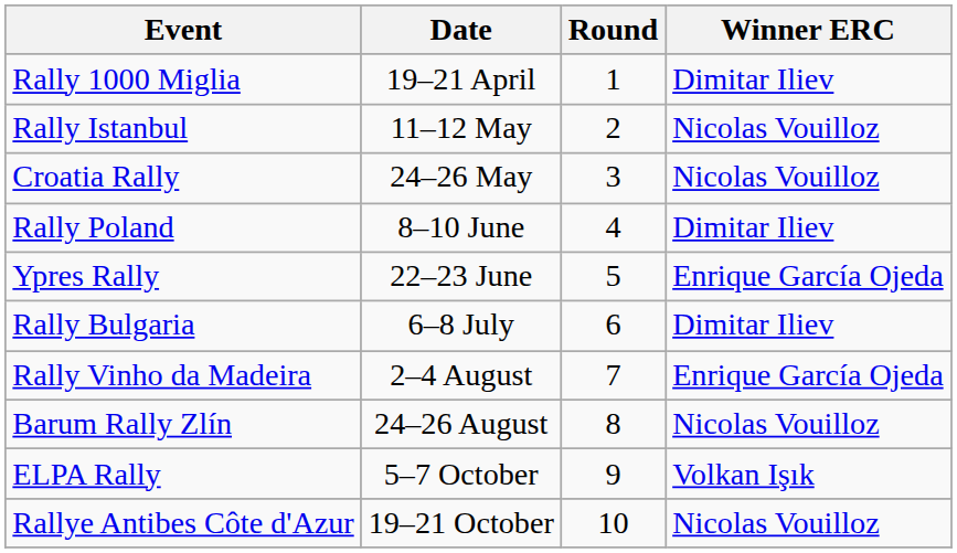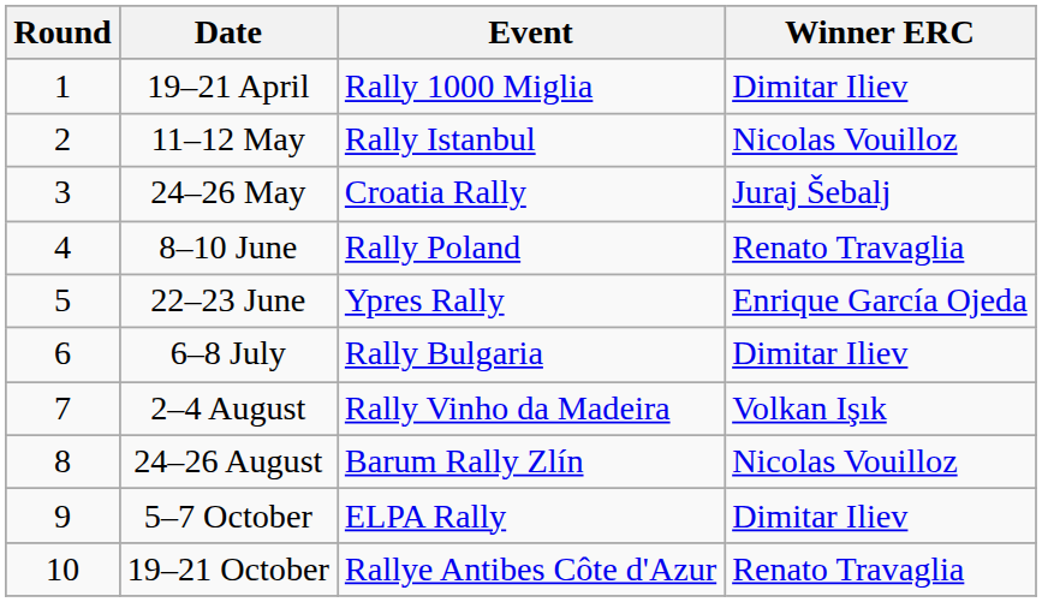 <table class="wikitable" style="text-align:center;">
 <tr>
+<th>Round</th>
+<th>Date</th>
 <th>Event</th>
-<th>Date</th>
-<th>Round</th>
 <th>Winner ERC</th>
 </tr>
 <tr>
+<td>1</td>
+<td>19–21 April</td>
 <td align=left> <a href='#'>Rally 1000 Miglia</a></td>
-<td>19–21 April</td>
-<td>1</td>
 <td align=left> <a href='#'>Dimitar Iliev</a></td>
 </tr>
 <tr>
+<td>2</td>
+<td>11–12 May</td>
 <td align=left> <a href='#'>Rally Istanbul</a></td>
-<td>11–12 May</td>
-<td>2</td>
 <td align=left> <a href='#'>Nicolas Vouilloz</a></td>
 </tr>
 <tr>
+<td>3</td>
+<td>24–26 May</td>
 <td align=left> <a href='#'>Croatia Rally</a></td>
-<td>24–26 May</td>
-<td>3</td>
+<td align=left> <a href='#'>Juraj Šebalj</a></td>
+</tr>
+<tr>
+<td>4</td>
+<td>8–10 June</td>
+<td align=left> <a href='#'>Rally Poland</a></td>
+<td align=left> <a href='#'>Renato Travaglia</a></td>
+</tr>
+<tr>
+<td>5</td>
+<td>22–23 June</td>
+<td align=left> <a href='#'>Ypres Rally</a></td>
+<td align=left> <a href='#'>Enrique García Ojeda</a></td>
+</tr>
+<tr>
+<td>6</td>
+<td>6–8 July</td>
+<td align=left> <a href='#'>Rally Bulgaria</a></td>
+<td align=left> <a href='#'>Dimitar Iliev</a></td>
+</tr>
+<tr>
+<td>7</td>
+<td>2–4 August</td>
+<td align=left> <a href='#'>Rally Vinho da Madeira</a></td>
+<td align=left> <a href='#'>Volkan Işık</a></td>
+</tr>
+<tr>
+<td>8</td>
+<td>24–26 August</td>
+<td align=left> <a href='#'>Barum Rally Zlín</a></td>
 <td align=left> <a href='#'>Nicolas Vouilloz</a></td>
 </tr>
 <tr>
-<td align=left> <a href='#'>Rally Poland</a></td>
-<td>8–10 June</td>
-<td>4</td>
+<td>9</td>
+<td>5–7 October</td>
+<td align=left> <a href='#'>ELPA Rally</a></td>
 <td align=left> <a href='#'>Dimitar Iliev</a></td>
 </tr>
 <tr>
-<td align=left> <a href='#'>Ypres Rally</a></td>
-<td>22–23 June</td>
-<td>5</td>
-<td align=left> <a href='#'>Enrique García Ojeda</a></td>
-</tr>
-<tr>
-<td align=left> <a href='#'>Rally Bulgaria</a></td>
-<td>6–8 July</td>
-<td>6</td>
-<td align=left> <a href='#'>Dimitar Iliev</a></td>
-</tr>
-<tr>
-<td align=left> <a href='#'>Rally Vinho da Madeira</a></td>
-<td>2–4 August</td>
-<td>7</td>
-<td align=left> <a href='#'>Enrique García Ojeda</a></td>
-</tr>
-<tr>
-<td align=left> <a href='#'>Barum Rally Zlín</a></td>
-<td>24–26 August</td>
-<td>8</td>
-<td align=left> <a href='#'>Nicolas Vouilloz</a></td>
-</tr>
-<tr>
-<td align=left> <a href='#'>ELPA Rally</a></td>
-<td>5–7 October</td>
-<td>9</td>
-<td align=left> <a href='#'>Volkan Işık</a></td>
-</tr>
-<tr>
+<td>10</td>
+<td>19–21 October</td>
 <td align=left> <a href='#'>Rallye Antibes Côte d'Azur</a></td>
-<td>19–21 October</td>
-<td>10</td>
-<td align=left> <a href='#'>Nicolas Vouilloz</a></td>
+<td align=left> <a href='#'>Renato Travaglia</a></td>
 </tr>
 </table>
